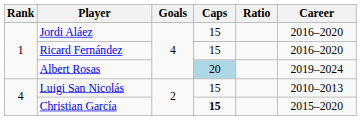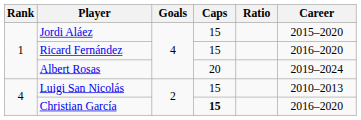 <table class="wikitable sortable" style="text-align:center;">
 <tr>
 <th width=30px>Rank</th>
 <th style="width:150px;">Player</th>
 <th width=50px>Goals</th>
 <th width=50px>Caps</th>
 <th width=50px>Ratio</th>
 <th style="width:100px;">Career</th>
 </tr>
 <tr>
 <td rowspan="3">1</td>
 <td align=left><a href='#'>Jordi Aláez</a></td>
 <td rowspan="3">4</td>
 <td>15</td>
 <td></td>
-<td>2016–2020</td>
+<td>2015–2020</td>
 </tr>
 <tr>
 <td align=left><a href='#'>Ricard Fernández</a></td>
 <td>15</td>
 <td></td>
 <td>2016–2020</td>
 </tr>
 <tr>
 <td align=left><a href='#'>Albert Rosas</a></td>
-<td style="background: lightblue;">20</td>
+<td>20</td>
 <td></td>
 <td>2019–2024</td>
 </tr>
 <tr>
 <td rowspan="2">4</td>
 <td align=left><a href='#'>Luigi San Nicolás</a></td>
 <td rowspan="2">2</td>
 <td>15</td>
 <td></td>
 <td>2010–2013</td>
 </tr>
 <tr>
 <td align=left><a href='#'>Christian García</a></td>
 <td><strong>15</strong></td>
 <td></td>
-<td>2015–2020</td>
+<td>2016–2020</td>
 </tr>
 </table>
